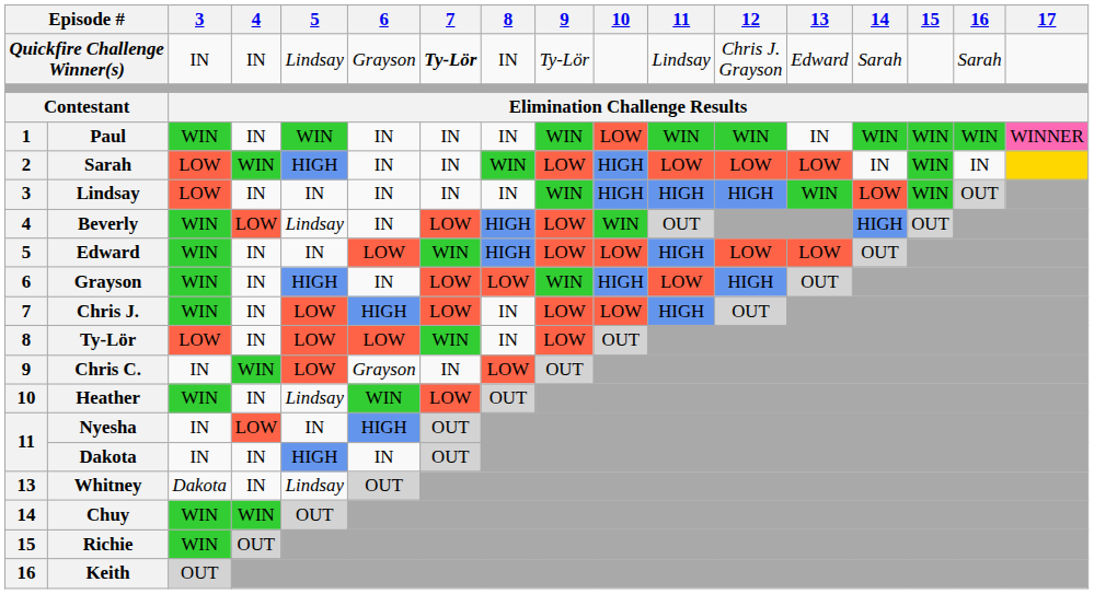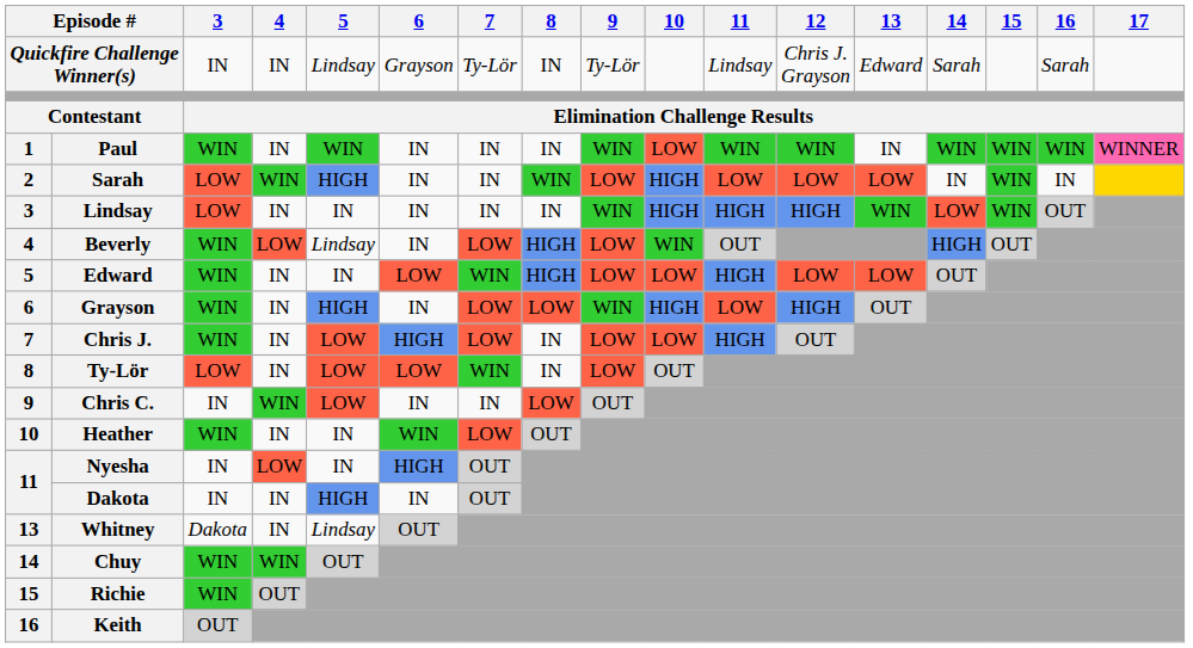 <table class="wikitable" style="text-align:center; font-size:100%">
 <tr>
 <th colspan=2>Episode #</th>
 <th><a href='#'>3</a></th>
 <th><a href='#'>4</a></th>
 <th><a href='#'>5</a></th>
 <th><a href='#'>6</a></th>
 <th><a href='#'>7</a></th>
 <th><a href='#'>8</a></th>
 <th><a href='#'>9</a></th>
 <th><a href='#'>10</a></th>
 <th><a href='#'>11</a></th>
 <th><a href='#'>12</a></th>
 <th><a href='#'>13</a></th>
 <th><a href='#'>14</a></th>
 <th><a href='#'>15</a></th>
 <th><a href='#'>16</a></th>
 <th><a href='#'>17</a></th>
 </tr>
 <tr>
 <th colspan=2><em>Quickfire Challenge<br>Winner(s)</em></th>
 <td>IN</td>
 <td>IN</td>
 <td><em>Lindsay</em></td>
 <td><em>Grayson</em></td>
-<td><strong><em>Ty-Lör</em></strong></td>
+<td><em>Ty-Lör</em></td>
 <td>IN</td>
 <td><em>Ty-Lör</em></td>
 <td></td>
 <td><em>Lindsay</em></td>
 <td><em>Chris J.</em><br><em>Grayson</em></td>
 <td><em>Edward</em></td>
 <td><em>Sarah</em></td>
 <td></td>
 <td><em>Sarah</em></td>
 <td></td>
 </tr>
 <tr>
 <td colspan="19" style="background:darkgrey;"></td>
 </tr>
 <tr>
 <th colspan=2>Contestant</th>
 <th colspan="17">Elimination Challenge Results</th>
 </tr>
 <tr>
 <th>1</th>
 <th>Paul</th>
 <td style="background:limegreen;">WIN</td>
 <td>IN</td>
 <td style="background:limegreen;">WIN</td>
 <td>IN</td>
 <td>IN</td>
 <td>IN</td>
 <td style="background:limegreen;">WIN</td>
 <td style="background:tomato;">LOW</td>
 <td style="background:limegreen;">WIN</td>
 <td style="background:limegreen;">WIN</td>
 <td>IN</td>
 <td style="background:limegreen;">WIN</td>
 <td style="background:limegreen;">WIN</td>
 <td style="background:limegreen;">WIN</td>
 <td style="background:hotpink;">WINNER</td>
 </tr>
 <tr>
 <th>2</th>
 <th>Sarah</th>
 <td style="background:tomato;">LOW</td>
 <td style="background:limegreen;">WIN</td>
 <td style="background:cornflowerblue;">HIGH</td>
 <td>IN</td>
 <td>IN</td>
 <td style="background:limegreen;">WIN</td>
 <td style="background:tomato;">LOW</td>
 <td style="background:cornflowerblue;">HIGH</td>
 <td style="background:tomato;">LOW</td>
 <td style="background:tomato;">LOW</td>
 <td style="background:tomato;">LOW</td>
 <td>IN</td>
 <td style="background:limegreen;">WIN</td>
 <td>IN</td>
 <td style="background:gold;"></td>
 </tr>
 <tr>
 <th>3</th>
 <th>Lindsay</th>
 <td style="background:tomato;">LOW</td>
 <td>IN</td>
 <td>IN</td>
 <td>IN</td>
 <td>IN</td>
 <td>IN</td>
 <td style="background:limegreen;">WIN</td>
 <td style="background:cornflowerblue;">HIGH</td>
 <td style="background:cornflowerblue;">HIGH</td>
 <td style="background:cornflowerblue;">HIGH</td>
 <td style="background:limegreen;">WIN</td>
 <td style="background:tomato;">LOW</td>
 <td style="background:limegreen;">WIN</td>
 <td style="background:lightgrey;">OUT</td>
 <td style="background:darkgrey;"></td>
 </tr>
 <tr>
 <th>4</th>
 <th>Beverly</th>
 <td style="background:limegreen;">WIN</td>
 <td style="background:tomato;">LOW</td>
 <td><em>Lindsay</em></td>
 <td>IN</td>
 <td style="background:tomato;">LOW</td>
 <td style="background:cornflowerblue;">HIGH</td>
 <td style="background:tomato;">LOW</td>
 <td style="background:limegreen;">WIN</td>
 <td style="background:lightgrey;">OUT</td>
 <td style="background:darkgrey;" colspan="2"></td>
 <td style="background:cornflowerblue;">HIGH</td>
 <td style="background:lightgrey;">OUT</td>
 <td style="background:darkgrey;" colspan="2"></td>
 </tr>
 <tr>
 <th>5</th>
 <th>Edward</th>
 <td style="background:limegreen;">WIN</td>
 <td>IN</td>
 <td>IN</td>
 <td style="background:tomato;">LOW</td>
 <td style="background:limegreen;">WIN</td>
 <td style="background:cornflowerblue;">HIGH</td>
 <td style="background:tomato;">LOW</td>
 <td style="background:tomato;">LOW</td>
 <td style="background:cornflowerblue;">HIGH</td>
 <td style="background:tomato;">LOW</td>
 <td style="background:tomato;">LOW</td>
 <td style="background:lightgrey;">OUT</td>
 <td style="background:darkgrey;" colspan="3"></td>
 </tr>
 <tr>
 <th>6</th>
 <th>Grayson</th>
 <td style="background:limegreen;">WIN</td>
 <td>IN</td>
 <td style="background:cornflowerblue;">HIGH</td>
 <td>IN</td>
 <td style="background:tomato;">LOW</td>
 <td style="background:tomato;">LOW</td>
 <td style="background:limegreen;">WIN</td>
 <td style="background:cornflowerblue;">HIGH</td>
 <td style="background:tomato;">LOW</td>
 <td style="background:cornflowerblue;">HIGH</td>
 <td style="background:lightgrey;">OUT</td>
 <td style="background:darkgrey;" colspan="4"></td>
 </tr>
 <tr>
 <th>7</th>
 <th>Chris J.</th>
 <td style="background:limegreen;">WIN</td>
 <td>IN</td>
 <td style="background:tomato;">LOW</td>
 <td style="background:cornflowerblue;">HIGH</td>
 <td style="background:tomato;">LOW</td>
 <td>IN</td>
 <td style="background:tomato;">LOW</td>
 <td style="background:tomato;">LOW</td>
 <td style="background:cornflowerblue;">HIGH</td>
 <td style="background:lightgrey;">OUT</td>
 <td style="background:darkgrey;" colspan="5"></td>
 </tr>
 <tr>
 <th>8</th>
 <th>Ty-Lör</th>
 <td style="background:tomato;">LOW</td>
 <td>IN</td>
 <td style="background:tomato;">LOW</td>
 <td style="background:tomato;">LOW</td>
 <td style="background:limegreen;">WIN</td>
 <td>IN</td>
 <td style="background:tomato;">LOW</td>
 <td style="background:lightgrey;">OUT</td>
 <td style="background:darkgrey;" colspan="7"></td>
 </tr>
 <tr>
 <th>9</th>
 <th>Chris C.</th>
 <td>IN</td>
 <td style="background:limegreen;">WIN</td>
 <td style="background:tomato;">LOW</td>
-<td><em>Grayson</em></td>
+<td>IN</td>
 <td>IN</td>
 <td style="background:tomato;">LOW</td>
 <td style="background:lightgrey;">OUT</td>
 <td style="background:darkgrey;" colspan="8"></td>
 </tr>
 <tr>
 <th>10</th>
 <th>Heather</th>
 <td style="background:limegreen;">WIN</td>
 <td>IN</td>
-<td><em>Lindsay</em></td>
+<td>IN</td>
 <td style="background:limegreen;">WIN</td>
 <td style="background:tomato;">LOW</td>
 <td style="background:lightgrey;">OUT</td>
 <td style="background:darkgrey;" colspan="9"></td>
 </tr>
 <tr>
 <th rowspan="2">11</th>
 <th>Nyesha</th>
 <td>IN</td>
 <td style="background:tomato;">LOW</td>
 <td>IN</td>
 <td style="background:cornflowerblue;">HIGH</td>
 <td style="background:lightgrey;">OUT</td>
 <td style="background:darkgrey;" colspan="10"></td>
 </tr>
 <tr>
 <th>Dakota</th>
 <td>IN</td>
 <td>IN</td>
 <td style="background:cornflowerblue;">HIGH</td>
 <td>IN</td>
 <td style="background:lightgrey;">OUT</td>
 <td style="background:darkgrey;" colspan="10"></td>
 </tr>
 <tr>
 <th>13</th>
 <th>Whitney</th>
 <td><em>Dakota</em></td>
 <td>IN</td>
 <td><em>Lindsay</em></td>
 <td style="background:lightgrey;">OUT</td>
 <td style="background:darkgrey;" colspan="11"></td>
 </tr>
 <tr>
 <th>14</th>
 <th>Chuy</th>
 <td style="background:limegreen;">WIN</td>
 <td style="background:limegreen;">WIN</td>
 <td style="background:lightgrey;">OUT</td>
 <td style="background:darkgrey;" colspan="12"></td>
 </tr>
 <tr>
 <th>15</th>
 <th>Richie</th>
 <td style="background:limegreen;">WIN</td>
 <td style="background:lightgrey;">OUT</td>
 <td style="background:darkgrey;" colspan="13"></td>
 </tr>
 <tr>
 <th>16</th>
 <th>Keith</th>
 <td style="background:lightgrey;">OUT</td>
 <td style="background:darkgrey;" colspan="14"></td>
 </tr>
 </table>
